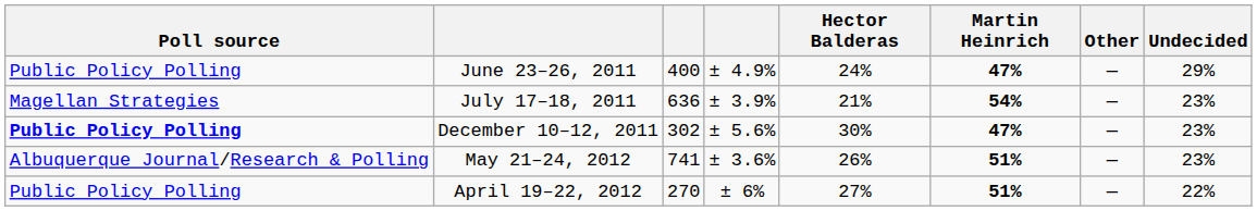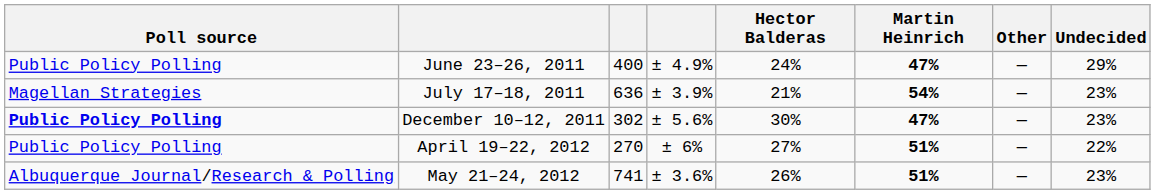 <table class="wikitable" style="text-align:center">
 <tr valign= bottom>
 <th>Poll source</th>
 <th></th>
 <th></th>
 <th></th>
 <th style="width:100px;">Hector<br>Balderas</th>
 <th style="width:100px;">Martin<br>Heinrich</th>
 <th>Other</th>
 <th>Undecided</th>
 </tr>
 <tr>
 <td align=left><a href='#'>Public Policy Polling</a></td>
 <td>June 23–26, 2011</td>
 <td>400</td>
 <td>± 4.9%</td>
 <td>24%</td>
 <td><strong>47%</strong></td>
 <td>—</td>
 <td>29%</td>
 </tr>
 <tr>
 <td align=left><a href='#'>Magellan Strategies</a></td>
 <td>July 17–18, 2011</td>
 <td>636</td>
 <td>± 3.9%</td>
 <td>21%</td>
 <td><strong>54%</strong></td>
 <td>—</td>
 <td>23%</td>
 </tr>
 <tr>
 <td align=left><strong><a href='#'>Public Policy Polling</a></strong></td>
 <td>December 10–12, 2011</td>
 <td>302</td>
 <td>± 5.6%</td>
 <td>30%</td>
 <td><strong>47%</strong></td>
 <td>—</td>
 <td>23%</td>
 </tr>
 <tr>
+<td align=left><a href='#'>Public Policy Polling</a></td>
+<td>April 19–22, 2012</td>
+<td>270</td>
+<td>± 6%</td>
+<td>27%</td>
+<td><strong>51%</strong></td>
+<td>—</td>
+<td>22%</td>
+</tr>
+<tr>
 <td align=left><a href='#'>Albuquerque Journal</a>/<a href='#'>Research & Polling</a></td>
 <td>May 21–24, 2012</td>
 <td>741</td>
 <td>± 3.6%</td>
 <td>26%</td>
 <td><strong>51%</strong></td>
 <td>—</td>
 <td>23%</td>
 </tr>
-<tr>
-<td align=left><a href='#'>Public Policy Polling</a></td>
-<td>April 19–22, 2012</td>
-<td>270</td>
-<td>± 6%</td>
-<td>27%</td>
-<td><strong>51%</strong></td>
-<td>—</td>
-<td>22%</td>
-</tr>
 </table>
